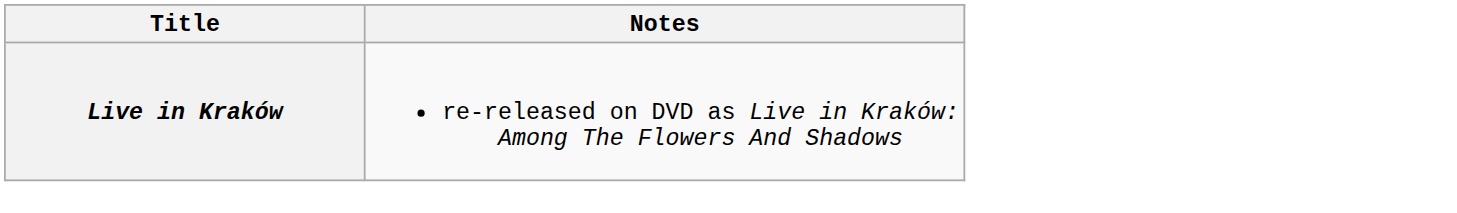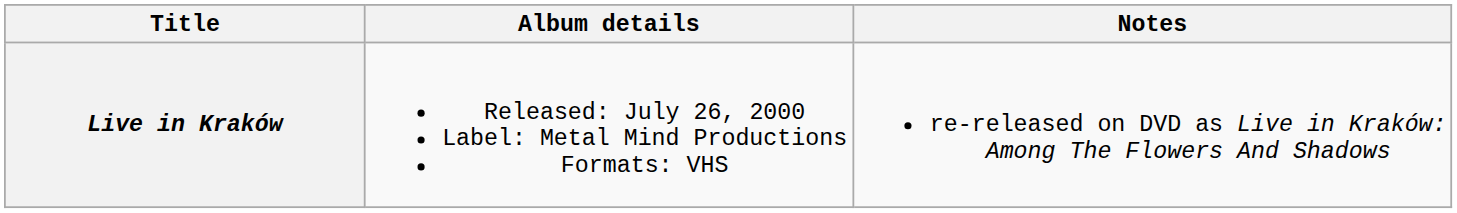 <table class="wikitable plainrowheaders" style="text-align:center;">
 <tr>
 <th scope="col" style="width:15em;">Title</th>
+<th scope="col">Album details</th>
 <th scope="col">Notes</th>
 </tr>
 <tr>
 <th scope="row"><em>Live in Kraków</em></th>
+<td><br><ul><li>Released: July 26, 2000</li><li>Label: Metal Mind Productions</li><li>Formats: VHS</li></ul></td>
 <td><br><ul><li>re-released on DVD as <em>Live in Kraków:<br>Among The Flowers And Shadows</em></li></ul></td>
 </tr>
 </table>
